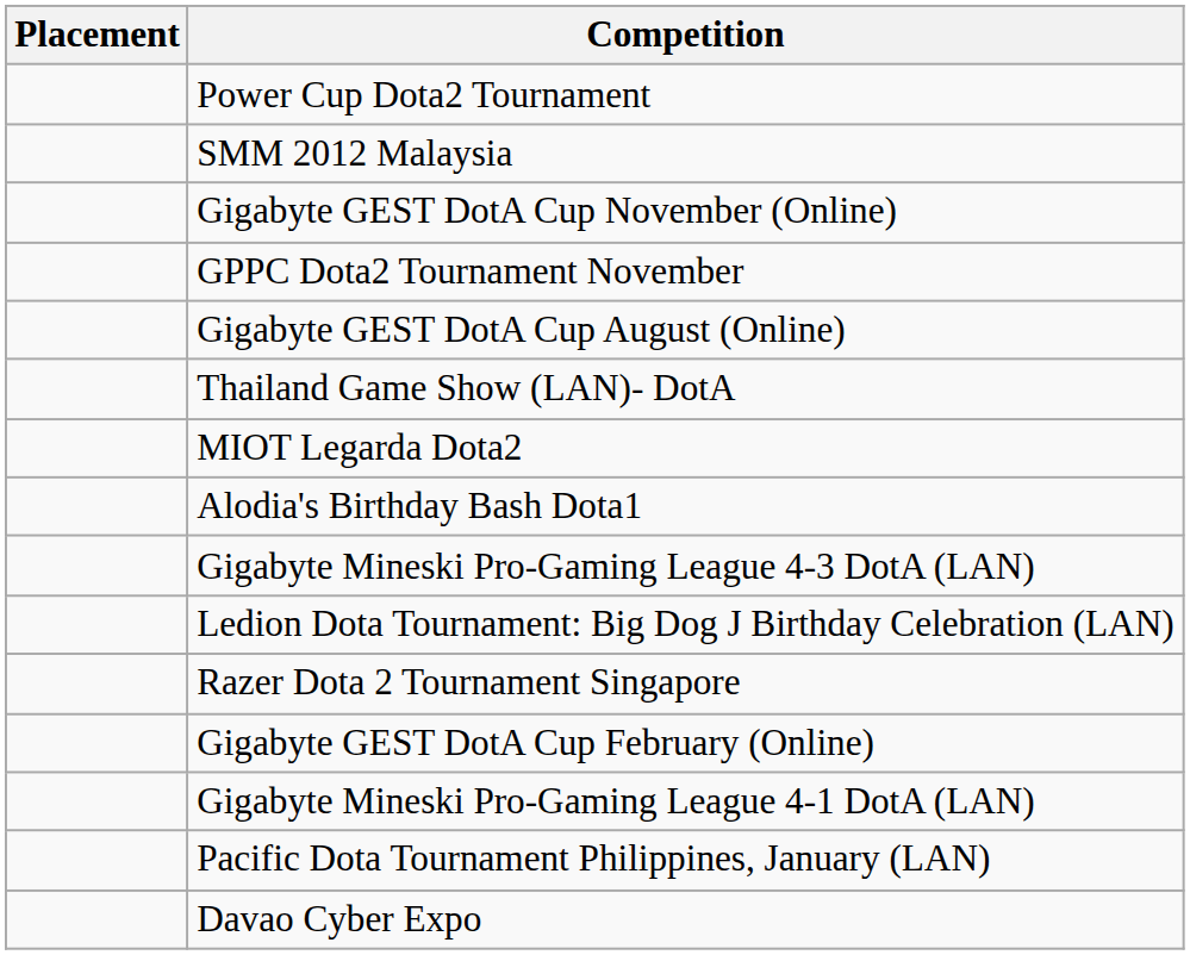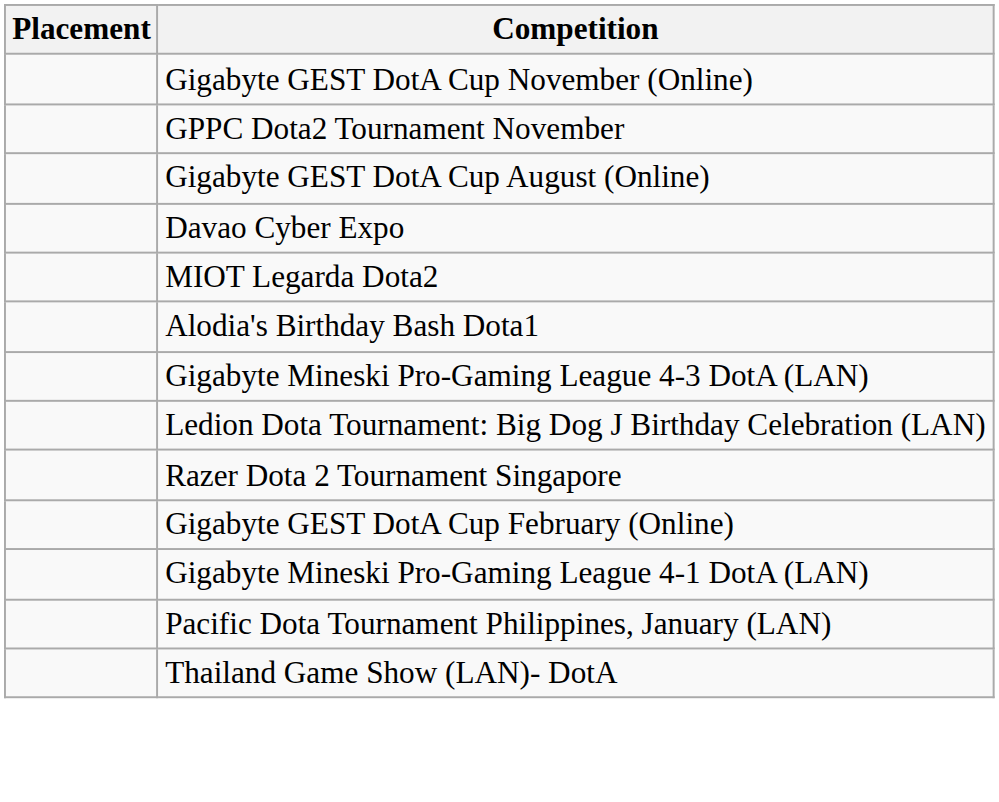 <table class="wikitable">
 <tr>
 <th>Placement</th>
 <th>Competition</th>
-</tr>
-<tr>
-<td></td>
-<td>Power Cup Dota2 Tournament</td>
-</tr>
-<tr>
-<td></td>
-<td>SMM 2012 Malaysia</td>
 </tr>
 <tr>
 <td></td>
 <td>Gigabyte GEST DotA Cup November (Online)</td>
 </tr>
 <tr>
 <td></td>
 <td>GPPC Dota2 Tournament November</td>
 </tr>
 <tr>
 <td></td>
 <td>Gigabyte GEST DotA Cup August (Online)</td>
 </tr>
 <tr>
 <td></td>
-<td>Thailand Game Show (LAN)- DotA</td>
+<td>Davao Cyber Expo</td>
 </tr>
 <tr>
 <td></td>
 <td>MIOT Legarda Dota2</td>
 </tr>
 <tr>
 <td></td>
 <td>Alodia's Birthday Bash Dota1</td>
 </tr>
 <tr>
 <td></td>
 <td>Gigabyte Mineski Pro-Gaming League 4-3 DotA (LAN)</td>
 </tr>
 <tr>
 <td></td>
 <td>Ledion Dota Tournament: Big Dog J Birthday Celebration (LAN)</td>
 </tr>
 <tr>
 <td></td>
 <td>Razer Dota 2 Tournament Singapore</td>
 </tr>
 <tr>
 <td></td>
 <td>Gigabyte GEST DotA Cup February (Online)</td>
 </tr>
 <tr>
 <td></td>
 <td>Gigabyte Mineski Pro-Gaming League 4-1 DotA (LAN)</td>
 </tr>
 <tr>
 <td></td>
 <td>Pacific Dota Tournament Philippines, January (LAN)</td>
 </tr>
 <tr>
 <td></td>
-<td>Davao Cyber Expo</td>
+<td>Thailand Game Show (LAN)- DotA</td>
 </tr>
 </table>
